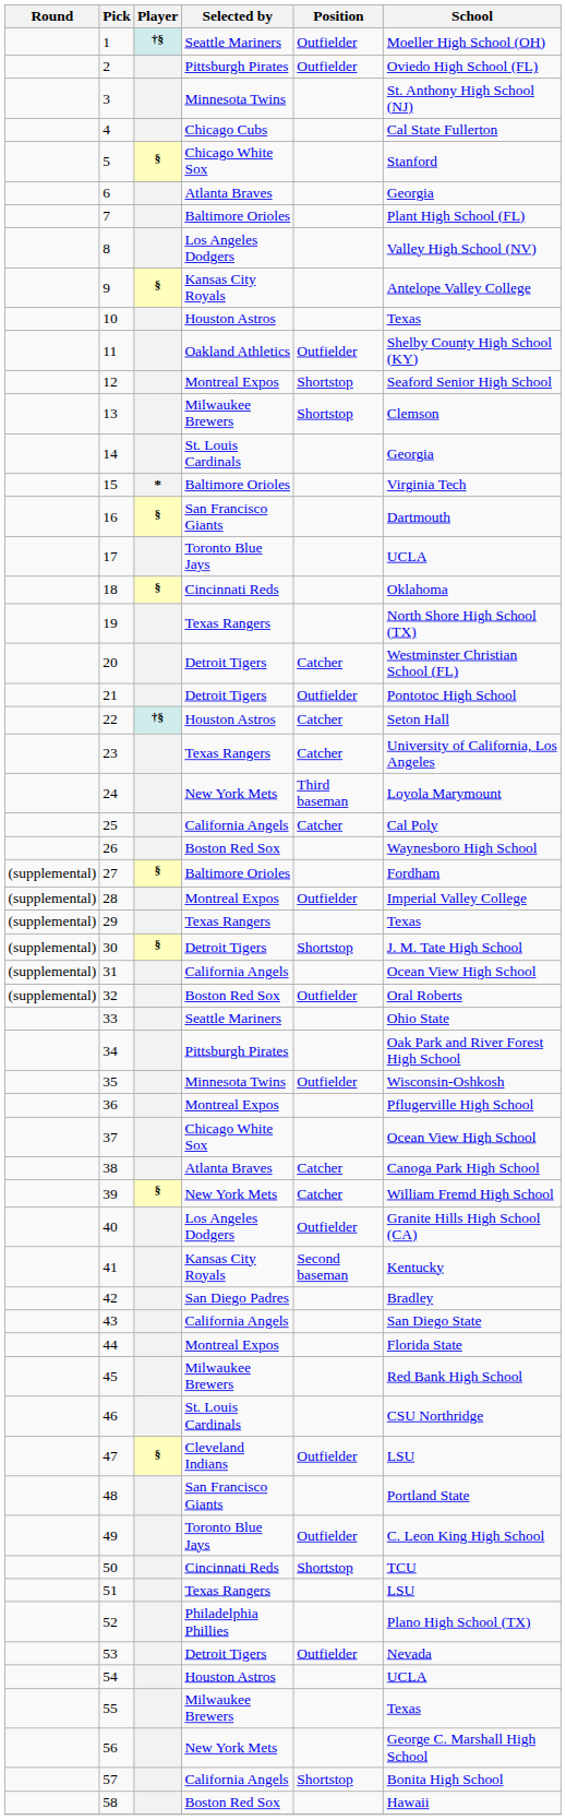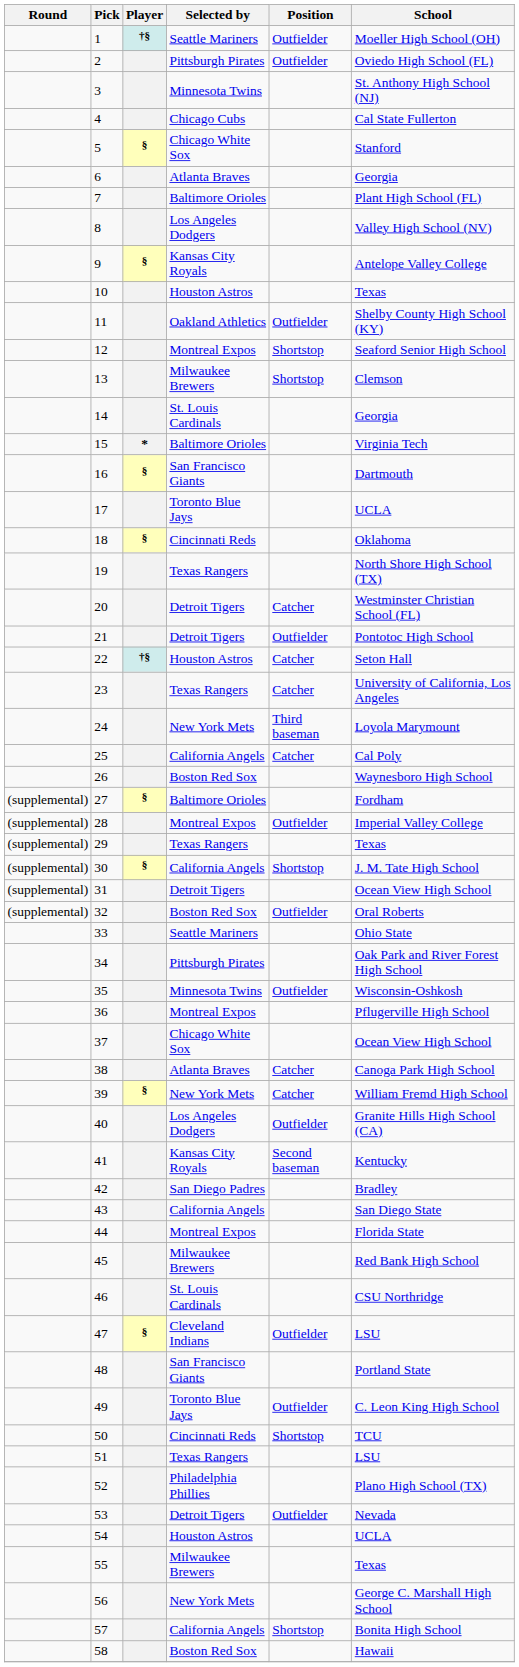 <table class="wikitable sortable plainrowheaders">
 <tr>
 <th scope="col" style="width:5%;">Round</th>
 <th scope="col" style="width:5%;">Pick</th>
 <th scope="col">Player</th>
 <th scope="col">Selected by</th>
 <th scope="col">Position</th>
 <th scope="col">School</th>
 </tr>
 <tr>
 <td></td>
 <td>1</td>
 <th scope="row" style="background-color:#cfecec"><sup>†§</sup></th>
 <td><a href='#'>Seattle Mariners</a></td>
 <td><a href='#'>Outfielder</a></td>
 <td><a href='#'> Moeller High School (OH)</a></td>
 </tr>
 <tr>
 <td></td>
 <td>2</td>
 <th scope="row"></th>
 <td><a href='#'>Pittsburgh Pirates</a></td>
 <td><a href='#'>Outfielder</a></td>
 <td><a href='#'>Oviedo High School (FL)</a></td>
 </tr>
 <tr>
 <td></td>
 <td>3</td>
 <th scope="row"></th>
 <td><a href='#'>Minnesota Twins</a></td>
 <td></td>
 <td><a href='#'>St. Anthony High School (NJ)</a></td>
 </tr>
 <tr>
 <td></td>
 <td>4</td>
 <th scope="row"></th>
 <td><a href='#'>Chicago Cubs</a></td>
 <td></td>
 <td><a href='#'>Cal State Fullerton</a></td>
 </tr>
 <tr>
 <td></td>
 <td>5</td>
 <th scope="row" style="background-color:#ffffbb"><sup>§</sup></th>
 <td><a href='#'>Chicago White Sox</a></td>
 <td></td>
 <td><a href='#'>Stanford</a></td>
 </tr>
 <tr>
 <td></td>
 <td>6</td>
 <th scope="row"></th>
 <td><a href='#'>Atlanta Braves</a></td>
 <td></td>
 <td><a href='#'>Georgia</a></td>
 </tr>
 <tr>
 <td></td>
 <td>7</td>
 <th scope="row"></th>
 <td><a href='#'>Baltimore Orioles</a></td>
 <td></td>
 <td><a href='#'>Plant High School (FL)</a></td>
 </tr>
 <tr>
 <td></td>
 <td>8</td>
 <th scope="row"></th>
 <td><a href='#'>Los Angeles Dodgers</a></td>
 <td></td>
 <td><a href='#'>Valley High School (NV)</a></td>
 </tr>
 <tr>
 <td></td>
 <td>9</td>
 <th scope="row" style="background-color:#ffffbb"><sup>§</sup></th>
 <td><a href='#'>Kansas City Royals</a></td>
 <td></td>
 <td><a href='#'>Antelope Valley College</a></td>
 </tr>
 <tr>
 <td></td>
 <td>10</td>
 <th scope="row"></th>
 <td><a href='#'>Houston Astros</a></td>
 <td></td>
 <td><a href='#'>Texas</a></td>
 </tr>
 <tr>
 <td></td>
 <td>11</td>
 <th scope="row"></th>
 <td><a href='#'>Oakland Athletics</a></td>
 <td><a href='#'>Outfielder</a></td>
 <td><a href='#'>Shelby County High School (KY)</a></td>
 </tr>
 <tr>
 <td></td>
 <td>12</td>
 <th scope="row"></th>
 <td><a href='#'>Montreal Expos</a></td>
 <td><a href='#'>Shortstop</a></td>
 <td><a href='#'>Seaford Senior High School</a></td>
 </tr>
 <tr>
 <td></td>
 <td>13</td>
 <th scope="row"></th>
 <td><a href='#'>Milwaukee Brewers</a></td>
 <td><a href='#'>Shortstop</a></td>
 <td><a href='#'>Clemson</a></td>
 </tr>
 <tr>
 <td></td>
 <td>14</td>
 <th scope="row"></th>
 <td><a href='#'>St. Louis Cardinals</a></td>
 <td></td>
 <td><a href='#'>Georgia</a></td>
 </tr>
 <tr>
 <td></td>
 <td>15</td>
 <th scope="row">*<br></th>
 <td><a href='#'>Baltimore Orioles</a></td>
 <td></td>
 <td><a href='#'>Virginia Tech</a></td>
 </tr>
 <tr>
 <td></td>
 <td>16</td>
 <th scope="row" style="background-color:#ffffbb"><sup>§</sup></th>
 <td><a href='#'>San Francisco Giants</a></td>
 <td></td>
 <td><a href='#'>Dartmouth</a></td>
 </tr>
 <tr>
 <td></td>
 <td>17</td>
 <th scope="row"></th>
 <td><a href='#'>Toronto Blue Jays</a></td>
 <td></td>
 <td><a href='#'>UCLA</a></td>
 </tr>
 <tr>
 <td></td>
 <td>18</td>
 <th scope="row" style="background-color:#ffffbb"><sup>§</sup></th>
 <td><a href='#'>Cincinnati Reds</a></td>
 <td></td>
 <td><a href='#'>Oklahoma</a></td>
 </tr>
 <tr>
 <td></td>
 <td>19</td>
 <th scope="row"></th>
 <td><a href='#'>Texas Rangers</a></td>
 <td></td>
 <td><a href='#'>North Shore High School (TX)</a></td>
 </tr>
 <tr>
 <td></td>
 <td>20</td>
 <th scope="row"><br></th>
 <td><a href='#'>Detroit Tigers</a></td>
 <td><a href='#'>Catcher</a></td>
 <td><a href='#'>Westminster Christian School (FL)</a></td>
 </tr>
 <tr>
 <td></td>
 <td>21</td>
 <th scope="row"></th>
 <td><a href='#'>Detroit Tigers</a></td>
 <td><a href='#'>Outfielder</a></td>
 <td><a href='#'>Pontotoc High School</a></td>
 </tr>
 <tr>
 <td></td>
 <td>22</td>
 <th scope="row" style="background-color:#cfecec"><sup>†§</sup></th>
 <td><a href='#'>Houston Astros</a></td>
 <td><a href='#'>Catcher</a></td>
 <td><a href='#'>Seton Hall</a></td>
 </tr>
 <tr>
 <td></td>
 <td>23</td>
 <th scope="row"><br></th>
 <td><a href='#'>Texas Rangers</a></td>
 <td><a href='#'>Catcher</a></td>
 <td><a href='#'>University of California, Los Angeles</a></td>
 </tr>
 <tr>
 <td></td>
 <td>24</td>
 <th scope="row"></th>
 <td><a href='#'>New York Mets</a></td>
 <td><a href='#'>Third baseman</a></td>
 <td><a href='#'>Loyola Marymount</a></td>
 </tr>
 <tr>
 <td></td>
 <td>25</td>
 <th scope="row"></th>
 <td><a href='#'>California Angels</a></td>
 <td><a href='#'>Catcher</a></td>
 <td><a href='#'>Cal Poly</a></td>
 </tr>
 <tr>
 <td></td>
 <td>26</td>
 <th scope="row"></th>
 <td><a href='#'>Boston Red Sox</a></td>
 <td></td>
 <td><a href='#'>Waynesboro High School</a></td>
 </tr>
 <tr>
 <td> (supplemental)</td>
 <td>27</td>
 <th scope="row" style="background-color:#ffffbb"><sup>§</sup> <br></th>
 <td><a href='#'>Baltimore Orioles</a></td>
 <td></td>
 <td><a href='#'>Fordham</a></td>
 </tr>
 <tr>
 <td> (supplemental)</td>
 <td>28</td>
 <th scope="row"> <br></th>
 <td><a href='#'>Montreal Expos</a></td>
 <td><a href='#'>Outfielder</a></td>
 <td><a href='#'>Imperial Valley College</a></td>
 </tr>
 <tr>
 <td> (supplemental)</td>
 <td>29</td>
 <th scope="row"> <br></th>
 <td><a href='#'>Texas Rangers</a></td>
 <td></td>
 <td><a href='#'>Texas</a></td>
 </tr>
 <tr>
 <td> (supplemental)</td>
 <td>30</td>
 <th scope="row" style="background-color:#ffffbb"><sup>§</sup> <br></th>
-<td><a href='#'>Detroit Tigers</a></td>
+<td><a href='#'>California Angels</a></td>
 <td><a href='#'>Shortstop</a></td>
 <td><a href='#'>J. M. Tate High School</a></td>
 </tr>
 <tr>
 <td> (supplemental)</td>
 <td>31</td>
 <th scope="row"><br></th>
-<td><a href='#'>California Angels</a></td>
+<td><a href='#'>Detroit Tigers</a></td>
 <td></td>
 <td><a href='#'>Ocean View High School</a></td>
 </tr>
 <tr>
 <td> (supplemental)</td>
 <td>32</td>
 <th scope="row"> <br></th>
 <td><a href='#'>Boston Red Sox</a></td>
 <td><a href='#'>Outfielder</a></td>
 <td><a href='#'>Oral Roberts</a></td>
 </tr>
 <tr>
 <td></td>
 <td>33</td>
 <th scope="row"></th>
 <td><a href='#'>Seattle Mariners</a></td>
 <td></td>
 <td><a href='#'>Ohio State</a></td>
 </tr>
 <tr>
 <td></td>
 <td>34</td>
 <th scope="row"></th>
 <td><a href='#'>Pittsburgh Pirates</a></td>
 <td></td>
 <td><a href='#'>Oak Park and River Forest High School</a></td>
 </tr>
 <tr>
 <td></td>
 <td>35</td>
 <th scope="row"></th>
 <td><a href='#'>Minnesota Twins</a></td>
 <td><a href='#'>Outfielder</a></td>
 <td><a href='#'>Wisconsin-Oshkosh</a></td>
 </tr>
 <tr>
 <td></td>
 <td>36</td>
 <th scope="row"><br></th>
 <td><a href='#'>Montreal Expos</a></td>
 <td></td>
 <td><a href='#'>Pflugerville High School</a></td>
 </tr>
 <tr>
 <td></td>
 <td>37</td>
 <th scope="row"></th>
 <td><a href='#'>Chicago White Sox</a></td>
 <td></td>
 <td><a href='#'>Ocean View High School</a></td>
 </tr>
 <tr>
 <td></td>
 <td>38</td>
 <th scope="row"></th>
 <td><a href='#'>Atlanta Braves</a></td>
 <td><a href='#'>Catcher</a></td>
 <td><a href='#'>Canoga Park High School</a></td>
 </tr>
 <tr>
 <td></td>
 <td>39</td>
 <th scope="row" style="background-color:#ffffbb"><sup>§</sup> <br></th>
 <td><a href='#'>New York Mets</a></td>
 <td><a href='#'>Catcher</a></td>
 <td><a href='#'>William Fremd High School</a></td>
 </tr>
 <tr>
 <td></td>
 <td>40</td>
 <th scope="row"></th>
 <td><a href='#'>Los Angeles Dodgers</a></td>
 <td><a href='#'>Outfielder</a></td>
 <td><a href='#'>Granite Hills High School (CA)</a></td>
 </tr>
 <tr>
 <td></td>
 <td>41</td>
 <th scope="row"></th>
 <td><a href='#'>Kansas City Royals</a></td>
 <td><a href='#'>Second baseman</a></td>
 <td><a href='#'>Kentucky</a></td>
 </tr>
 <tr>
 <td></td>
 <td>42</td>
 <th scope="row"></th>
 <td><a href='#'>San Diego Padres</a></td>
 <td></td>
 <td><a href='#'>Bradley</a></td>
 </tr>
 <tr>
 <td></td>
 <td>43</td>
 <th scope="row"><br></th>
 <td><a href='#'>California Angels</a></td>
 <td></td>
 <td><a href='#'>San Diego State</a></td>
 </tr>
 <tr>
 <td></td>
 <td>44</td>
 <th scope="row"></th>
 <td><a href='#'>Montreal Expos</a></td>
 <td></td>
 <td><a href='#'>Florida State</a></td>
 </tr>
 <tr>
 <td></td>
 <td>45</td>
 <th scope="row"></th>
 <td><a href='#'>Milwaukee Brewers</a></td>
 <td></td>
 <td><a href='#'>Red Bank High School</a></td>
 </tr>
 <tr>
 <td></td>
 <td>46</td>
 <th scope="row"></th>
 <td><a href='#'>St. Louis Cardinals</a></td>
 <td></td>
 <td><a href='#'>CSU Northridge</a></td>
 </tr>
 <tr>
 <td></td>
 <td>47</td>
 <th scope="row" style="background-color:#ffffbb"><sup>§</sup></th>
 <td><a href='#'>Cleveland Indians</a></td>
 <td><a href='#'>Outfielder</a></td>
 <td><a href='#'>LSU</a></td>
 </tr>
 <tr>
 <td></td>
 <td>48</td>
 <th scope="row"></th>
 <td><a href='#'>San Francisco Giants</a></td>
 <td></td>
 <td><a href='#'>Portland State</a></td>
 </tr>
 <tr>
 <td></td>
 <td>49</td>
 <th scope="row"></th>
 <td><a href='#'>Toronto Blue Jays</a></td>
 <td><a href='#'>Outfielder</a></td>
 <td><a href='#'>C. Leon King High School</a></td>
 </tr>
 <tr>
 <td></td>
 <td>50</td>
 <th scope="row"></th>
 <td><a href='#'>Cincinnati Reds</a></td>
 <td><a href='#'>Shortstop</a></td>
 <td><a href='#'>TCU</a></td>
 </tr>
 <tr>
 <td></td>
 <td>51</td>
 <th scope="row"></th>
 <td><a href='#'>Texas Rangers</a></td>
 <td></td>
 <td><a href='#'>LSU</a></td>
 </tr>
 <tr>
 <td></td>
 <td>52</td>
 <th scope="row"></th>
 <td><a href='#'>Philadelphia Phillies</a></td>
 <td></td>
 <td><a href='#'>Plano High School (TX)</a></td>
 </tr>
 <tr>
 <td></td>
 <td>53</td>
 <th scope="row"></th>
 <td><a href='#'>Detroit Tigers</a></td>
 <td><a href='#'>Outfielder</a></td>
 <td><a href='#'>Nevada</a></td>
 </tr>
 <tr>
 <td></td>
 <td>54</td>
 <th scope="row"></th>
 <td><a href='#'>Houston Astros</a></td>
 <td></td>
 <td><a href='#'>UCLA</a></td>
 </tr>
 <tr>
 <td></td>
 <td>55</td>
 <th scope="row"><br></th>
 <td><a href='#'>Milwaukee Brewers</a></td>
 <td></td>
 <td><a href='#'>Texas</a></td>
 </tr>
 <tr>
 <td></td>
 <td>56</td>
 <th scope="row"></th>
 <td><a href='#'>New York Mets</a></td>
 <td></td>
 <td><a href='#'>George C. Marshall High School</a></td>
 </tr>
 <tr>
 <td></td>
 <td>57</td>
 <th scope="row"></th>
 <td><a href='#'>California Angels</a></td>
 <td><a href='#'>Shortstop</a></td>
 <td><a href='#'>Bonita High School</a></td>
 </tr>
 <tr>
 <td></td>
 <td>58</td>
 <th scope="row"></th>
 <td><a href='#'>Boston Red Sox</a></td>
 <td></td>
 <td><a href='#'>Hawaii</a></td>
 </tr>
 <tr>
 </tr>
 </table>
